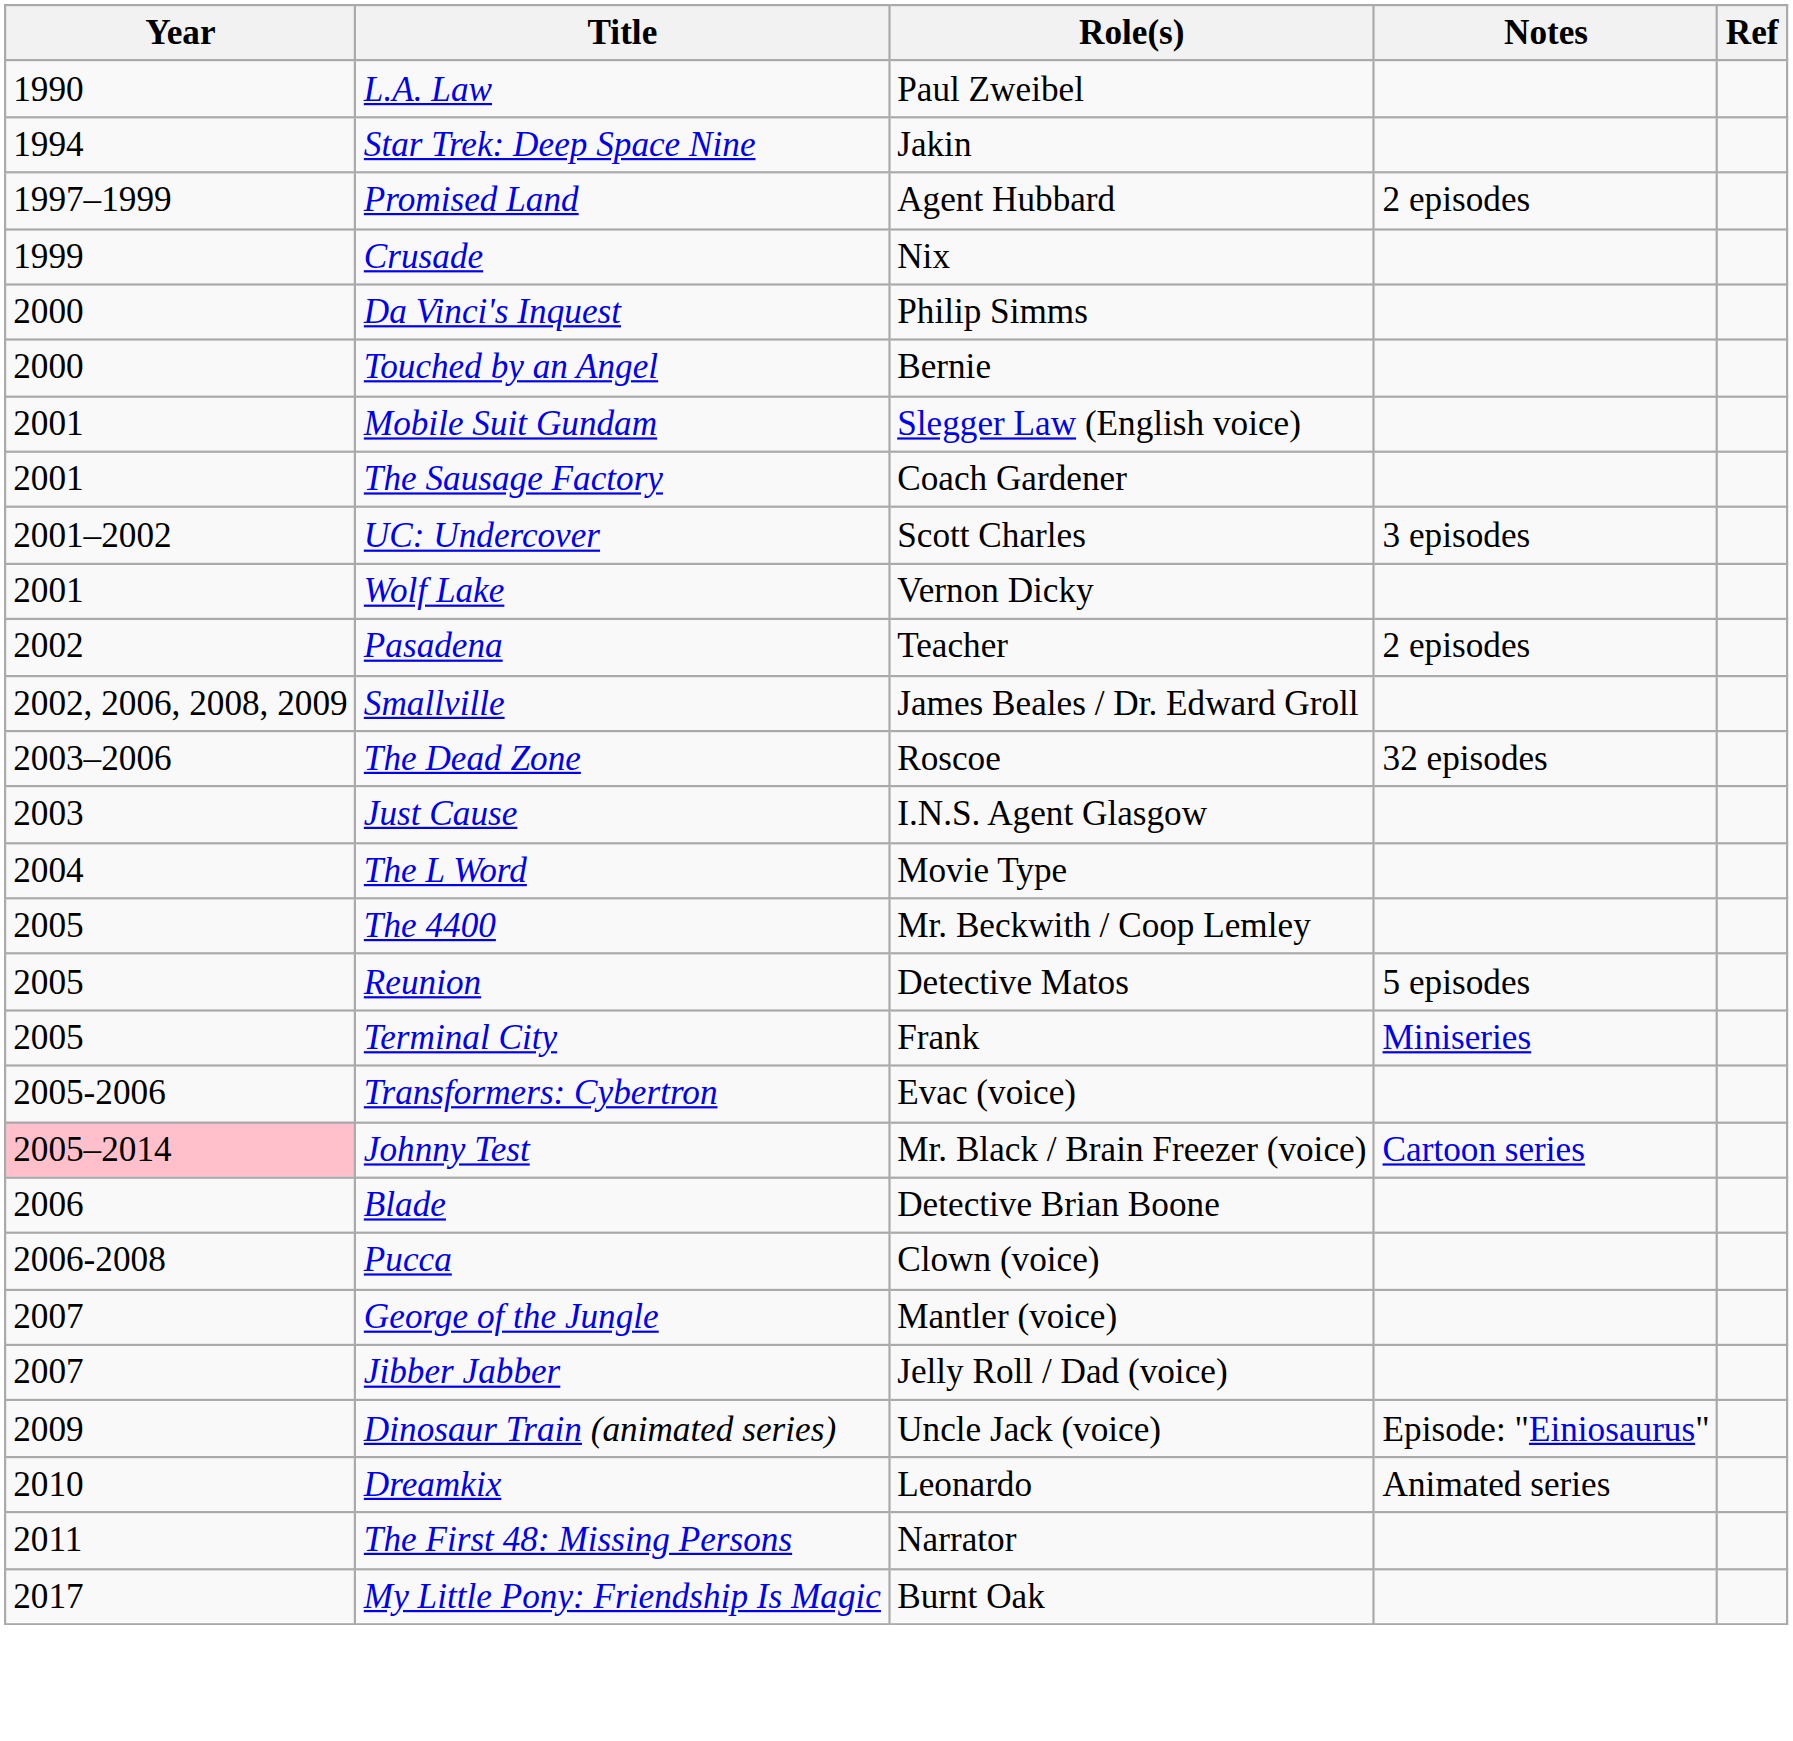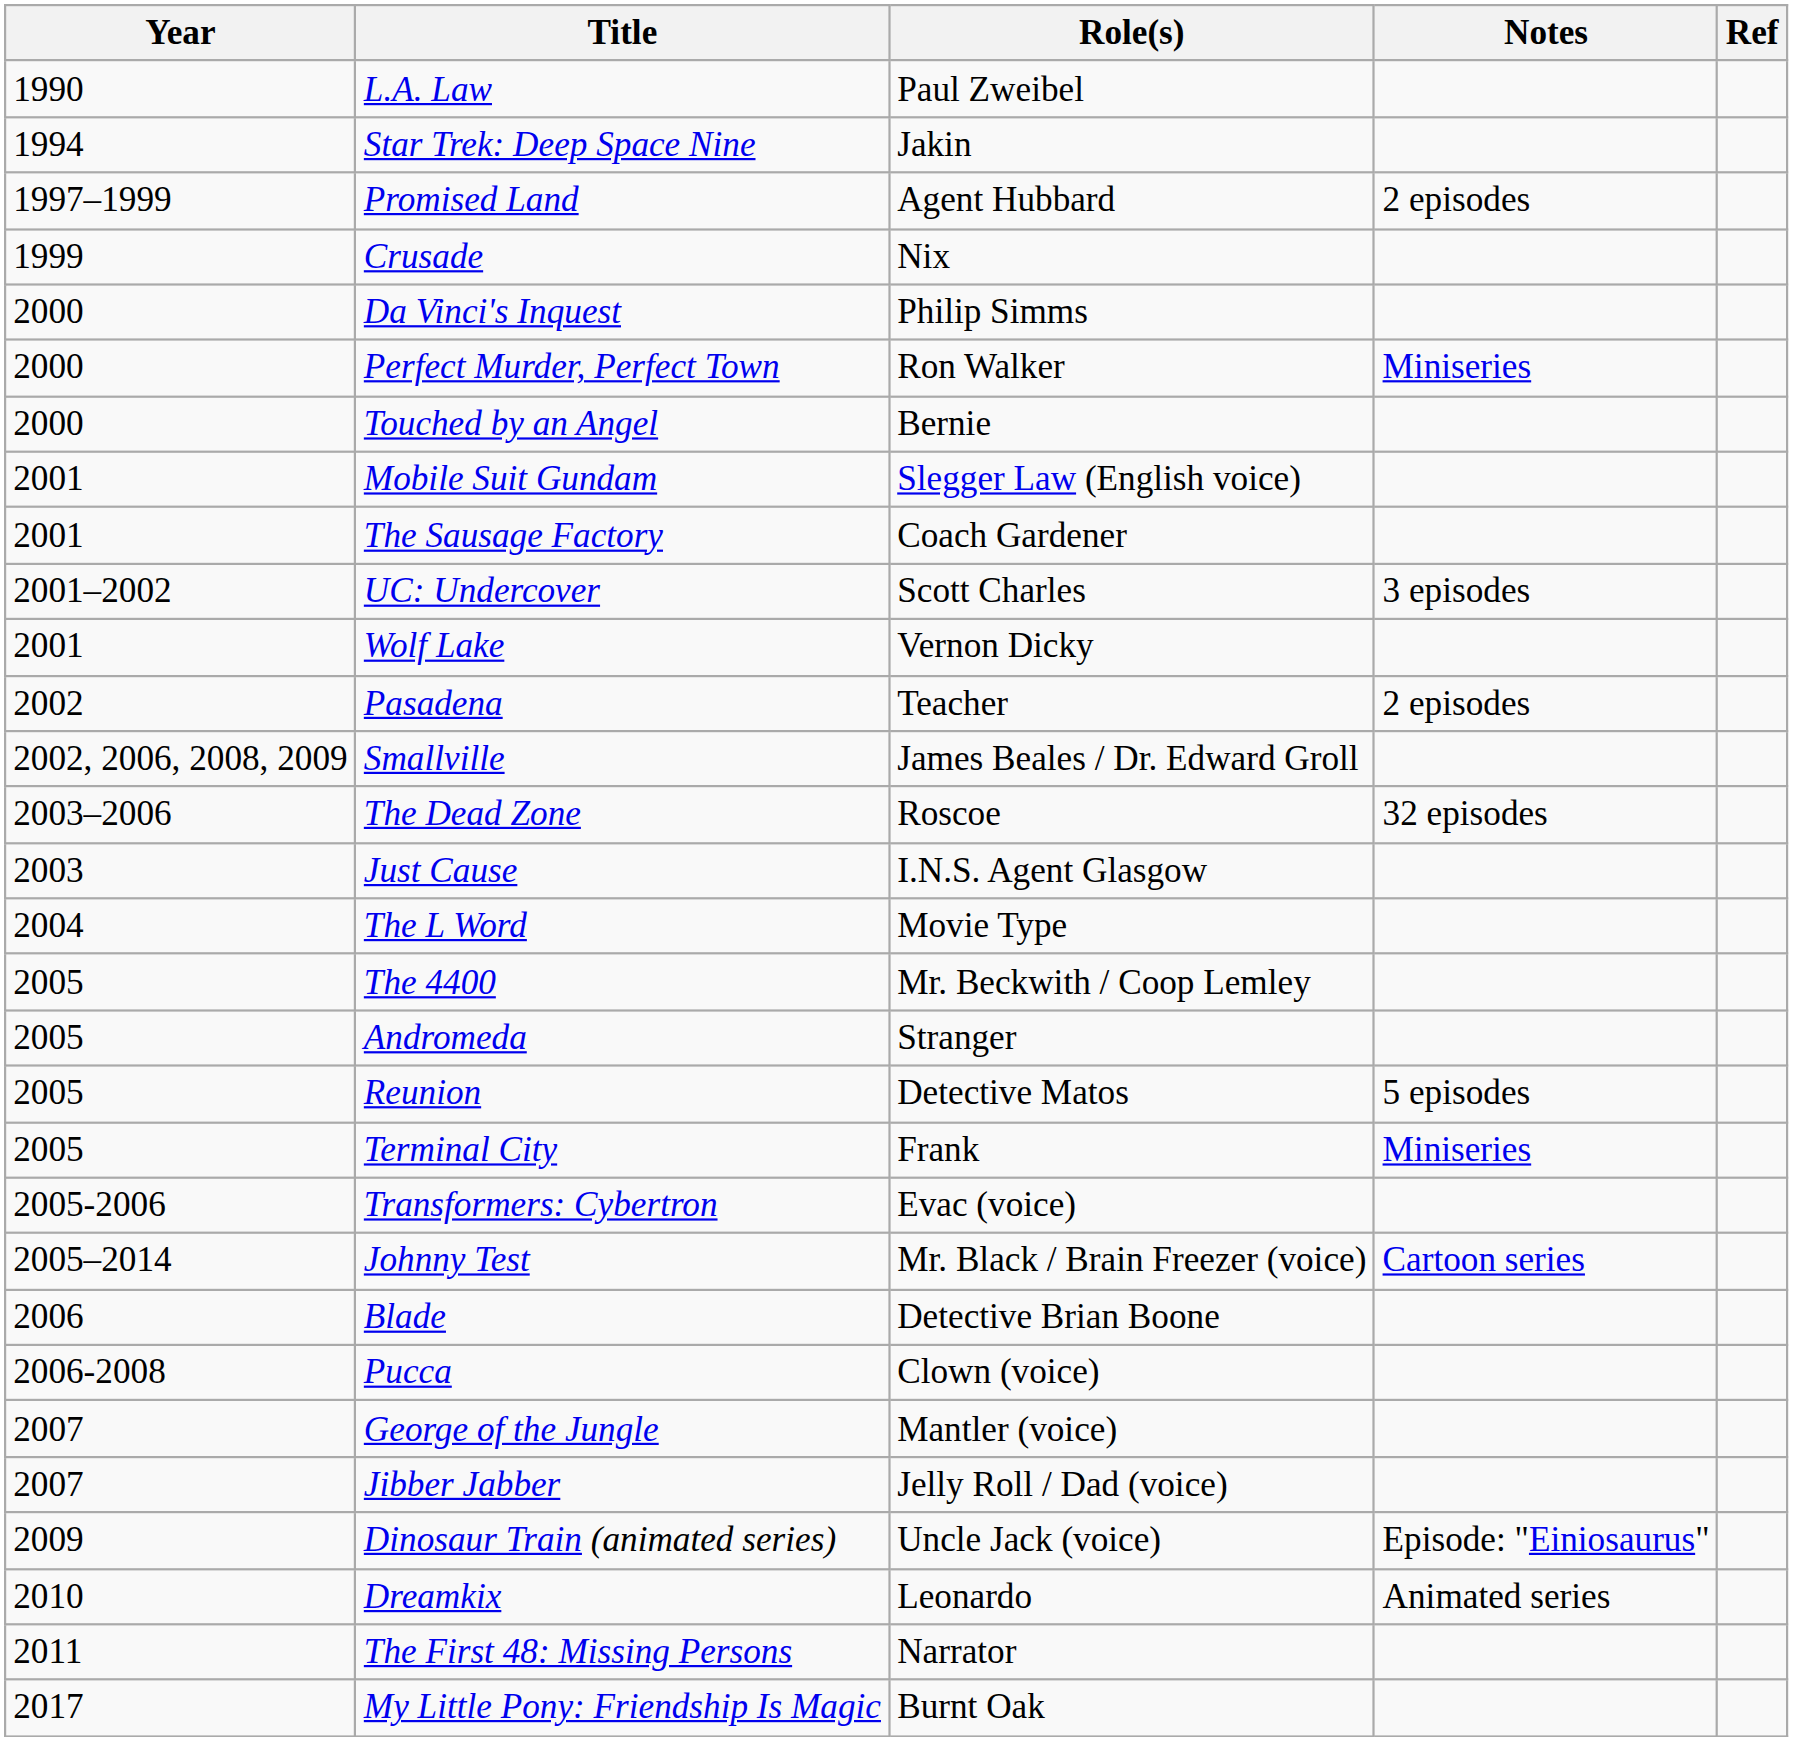 <table class="wikitable">
 <tr>
 <th>Year</th>
 <th>Title</th>
 <th>Role(s)</th>
 <th>Notes</th>
 <th>Ref</th>
 </tr>
 <tr>
 <td>1990</td>
 <td><em><a href='#'>L.A. Law</a></em></td>
 <td>Paul Zweibel</td>
 <td></td>
 <td></td>
 </tr>
 <tr>
 <td>1994</td>
 <td><em><a href='#'>Star Trek: Deep Space Nine</a></em></td>
 <td>Jakin</td>
 <td></td>
 <td></td>
 </tr>
 <tr>
 <td>1997–1999</td>
 <td><a href='#'><em>Promised Land</em></a></td>
 <td>Agent Hubbard</td>
 <td>2 episodes</td>
 <td></td>
 </tr>
 <tr>
 <td>1999</td>
 <td><a href='#'><em>Crusade</em></a></td>
 <td>Nix</td>
 <td></td>
 <td></td>
 </tr>
 <tr>
 <td>2000</td>
 <td><em><a href='#'>Da Vinci's Inquest</a></em></td>
 <td>Philip Simms</td>
 <td></td>
+<td></td>
+</tr>
+<tr>
+<td>2000</td>
+<td><em><a href='#'>Perfect Murder, Perfect Town</a></em></td>
+<td>Ron Walker</td>
+<td><a href='#'>Miniseries</a></td>
 <td></td>
 </tr>
 <tr>
 <td>2000</td>
 <td><em><a href='#'>Touched by an Angel</a></em></td>
 <td>Bernie</td>
 <td></td>
 <td></td>
 </tr>
 <tr>
 <td>2001</td>
 <td><em><a href='#'>Mobile Suit Gundam</a></em></td>
 <td><a href='#'>Slegger Law</a> (English voice)</td>
 <td></td>
 <td></td>
 </tr>
 <tr>
 <td>2001</td>
 <td><em><a href='#'>The Sausage Factory</a></em></td>
 <td>Coach Gardener</td>
 <td></td>
 <td></td>
 </tr>
 <tr>
 <td>2001–2002</td>
 <td><em><a href='#'>UC: Undercover</a></em></td>
 <td>Scott Charles</td>
 <td>3 episodes</td>
 <td></td>
 </tr>
 <tr>
 <td>2001</td>
 <td><em><a href='#'>Wolf Lake</a></em></td>
 <td>Vernon Dicky</td>
 <td></td>
 <td></td>
 </tr>
 <tr>
 <td>2002</td>
 <td><a href='#'><em>Pasadena</em></a></td>
 <td>Teacher</td>
 <td>2 episodes</td>
 <td></td>
 </tr>
 <tr>
 <td>2002, 2006, 2008, 2009</td>
 <td><em><a href='#'>Smallville</a></em></td>
 <td>James Beales / Dr. Edward Groll</td>
 <td></td>
 <td></td>
 </tr>
 <tr>
 <td>2003–2006</td>
 <td><a href='#'><em>The Dead Zone</em></a></td>
 <td>Roscoe</td>
 <td>32 episodes</td>
 <td></td>
 </tr>
 <tr>
 <td>2003</td>
 <td><a href='#'><em>Just Cause</em></a></td>
 <td>I.N.S. Agent Glasgow</td>
 <td></td>
 <td></td>
 </tr>
 <tr>
 <td>2004</td>
 <td><em><a href='#'>The L Word</a></em></td>
 <td>Movie Type</td>
 <td></td>
 <td></td>
 </tr>
 <tr>
 <td>2005</td>
 <td><em><a href='#'>The 4400</a></em></td>
 <td>Mr. Beckwith / Coop Lemley</td>
 <td></td>
 <td></td>
 </tr>
 <tr>
 <td>2005</td>
+<td><a href='#'><em>Andromeda</em></a></td>
+<td>Stranger</td>
+<td></td>
+<td></td>
+</tr>
+<tr>
+<td>2005</td>
 <td><a href='#'><em>Reunion</em></a></td>
 <td>Detective Matos</td>
 <td>5 episodes</td>
 <td></td>
 </tr>
 <tr>
 <td>2005</td>
 <td><a href='#'><em>Terminal City</em></a></td>
 <td>Frank</td>
 <td><a href='#'>Miniseries</a></td>
 <td></td>
 </tr>
 <tr>
 <td>2005-2006</td>
 <td><em><a href='#'>Transformers: Cybertron</a></em></td>
 <td>Evac (voice)</td>
 <td></td>
 <td></td>
 </tr>
 <tr>
-<td style="background: pink;">2005–2014</td>
+<td>2005–2014</td>
 <td><em><a href='#'>Johnny Test</a></em></td>
 <td>Mr. Black / Brain Freezer (voice)</td>
 <td><a href='#'>Cartoon series</a></td>
 <td></td>
 </tr>
 <tr>
 <td>2006</td>
 <td><a href='#'><em>Blade</em></a></td>
 <td>Detective Brian Boone</td>
 <td></td>
 <td></td>
 </tr>
 <tr>
 <td>2006-2008</td>
 <td><a href='#'><em>Pucca</em></a></td>
 <td>Clown (voice)</td>
 <td></td>
 <td></td>
 </tr>
 <tr>
 <td>2007</td>
 <td><a href='#'><em>George of the Jungle</em></a></td>
 <td>Mantler (voice)</td>
 <td></td>
 <td></td>
 </tr>
 <tr>
 <td>2007</td>
 <td><a href='#'><em>Jibber Jabber</em></a></td>
 <td>Jelly Roll / Dad (voice)</td>
 <td></td>
 <td></td>
 </tr>
 <tr>
 <td>2009</td>
 <td><em><a href='#'>Dinosaur Train</a> (animated series)</em></td>
 <td>Uncle Jack (voice)</td>
 <td>Episode: "<a href='#'>Einiosaurus</a>"</td>
 <td></td>
 </tr>
 <tr>
 <td>2010</td>
 <td><em><a href='#'>Dreamkix</a></em></td>
 <td>Leonardo</td>
 <td>Animated series</td>
 <td></td>
 </tr>
 <tr>
 <td>2011</td>
 <td><em><a href='#'>The First 48: Missing Persons</a></em></td>
 <td>Narrator</td>
 <td></td>
 <td></td>
 </tr>
 <tr>
 <td>2017</td>
 <td><em><a href='#'>My Little Pony: Friendship Is Magic</a></em></td>
 <td>Burnt Oak</td>
 <td></td>
 <td></td>
 </tr>
 </table>
